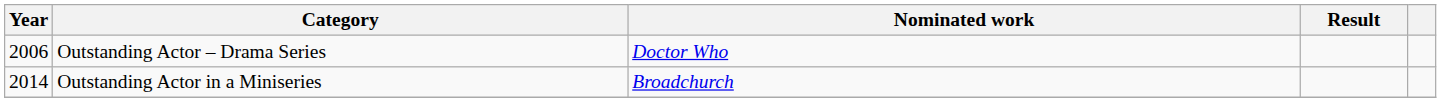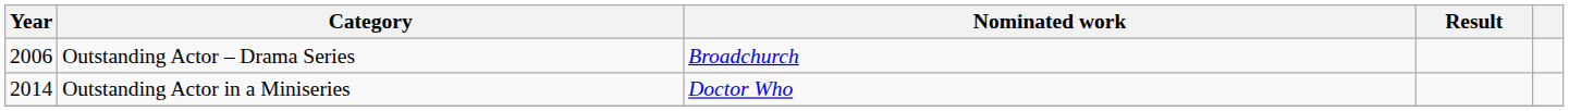 <table class="wikitable">
 <tr>
 <th scope="col" style="width:1em;">Year</th>
 <th scope="col" style="width:29em;">Category</th>
 <th scope="col" style="width:34em;">Nominated work</th>
 <th scope="col" style="width:5em;">Result</th>
 <th scope="col" style="width:1em;"></th>
 </tr>
 <tr>
 <td>2006</td>
 <td>Outstanding Actor – Drama Series</td>
-<td><em><a href='#'>Doctor Who</a></em></td>
+<td><em><a href='#'>Broadchurch</a></em></td>
 <td></td>
 <td></td>
 </tr>
 <tr>
 <td>2014</td>
 <td>Outstanding Actor in a Miniseries</td>
-<td><em><a href='#'>Broadchurch</a></em></td>
+<td><em><a href='#'>Doctor Who</a></em></td>
 <td></td>
 <td></td>
 </tr>
 <tr>
 </tr>
 </table>
